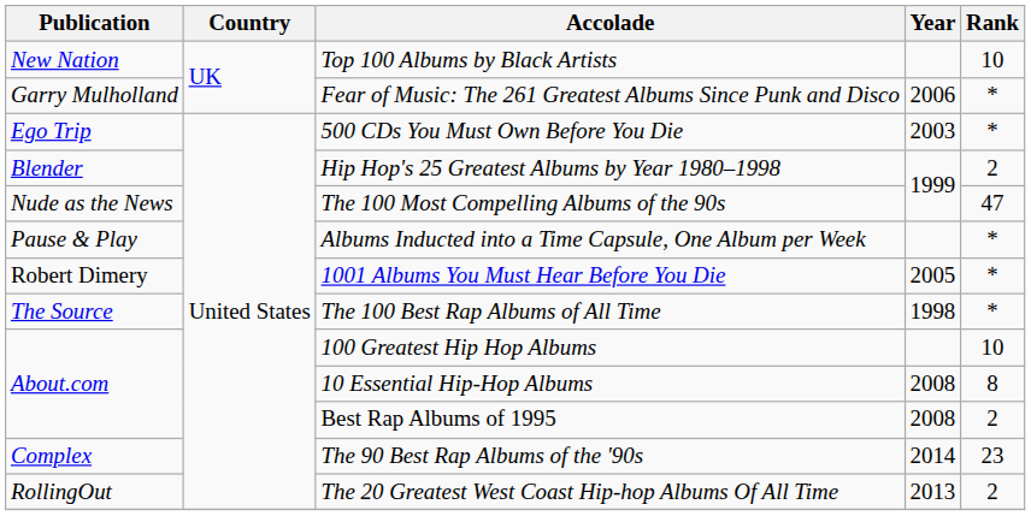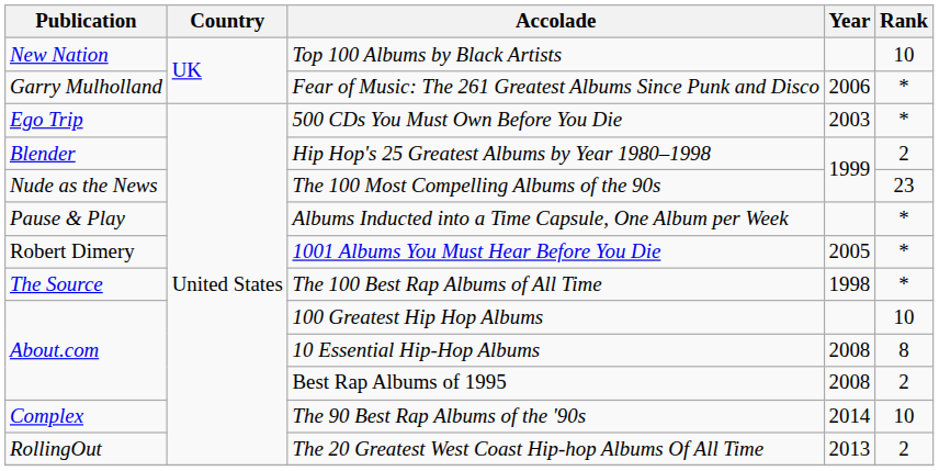 <table class="wikitable">
 <tr>
 <th>Publication</th>
 <th>Country</th>
 <th>Accolade</th>
 <th>Year</th>
 <th style="text-align:center;">Rank</th>
 </tr>
 <tr>
 <td><em><a href='#'>New Nation</a></em></td>
 <td rowspan=2><a href='#'>UK</a></td>
 <td><em>Top 100 Albums by Black Artists</em></td>
 <td></td>
 <td style="text-align:center;">10</td>
 </tr>
 <tr>
 <td><em>Garry Mulholland</em></td>
 <td><em>Fear of Music: The 261 Greatest Albums Since Punk and Disco</em></td>
 <td>2006</td>
 <td style="text-align:center;">*</td>
 </tr>
 <tr>
 <td><em><a href='#'>Ego Trip</a></em></td>
 <td rowspan=11>United States</td>
 <td><em>500 CDs You Must Own Before You Die</em></td>
 <td>2003</td>
 <td style="text-align:center;">*</td>
 </tr>
 <tr>
 <td><em><a href='#'>Blender</a></em></td>
 <td><em>Hip Hop's 25 Greatest Albums by Year 1980–1998</em></td>
 <td rowspan=2>1999</td>
 <td align="center">2</td>
 </tr>
 <tr>
 <td><em>Nude as the News</em></td>
 <td><em>The 100 Most Compelling Albums of the 90s</em></td>
-<td style="text-align:center;">47</td>
+<td style="text-align:center;">23</td>
 </tr>
 <tr>
 <td><em>Pause & Play</em></td>
 <td><em>Albums Inducted into a Time Capsule, One Album per Week</em></td>
 <td></td>
 <td style="text-align:center;">*</td>
 </tr>
 <tr>
 <td>Robert Dimery</td>
 <td><em><a href='#'>1001 Albums You Must Hear Before You Die</a></em></td>
 <td>2005</td>
 <td style="text-align:center;">*</td>
 </tr>
 <tr>
 <td><em><a href='#'>The Source</a></em></td>
 <td><em>The 100 Best Rap Albums of All Time</em></td>
 <td>1998</td>
 <td style="text-align:center;">*</td>
 </tr>
 <tr>
 <td rowspan=3><em><a href='#'>About.com</a></em></td>
 <td><em>100 Greatest Hip Hop Albums</em></td>
 <td></td>
 <td style="text-align:center;">10</td>
 </tr>
 <tr>
 <td><em>10 Essential Hip-Hop Albums</em></td>
 <td>2008</td>
 <td align="center">8</td>
 </tr>
 <tr>
 <td>Best Rap Albums of 1995</td>
 <td>2008</td>
 <td align="center">2</td>
 </tr>
 <tr>
 <td><em><a href='#'>Complex</a></em></td>
 <td><em>The 90 Best Rap Albums of the '90s</em></td>
 <td>2014</td>
-<td style="text-align:center;">23</td>
+<td style="text-align:center;">10</td>
 </tr>
 <tr>
 <td><em>RollingOut</em></td>
 <td><em>The 20 Greatest West Coast Hip-hop Albums Of All Time</em></td>
 <td>2013</td>
 <td style="text-align:center;">2</td>
 </tr>
 <tr>
 </tr>
 </table>
